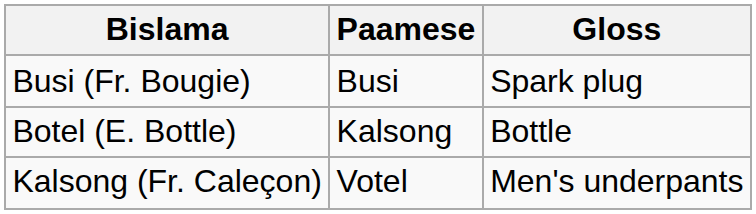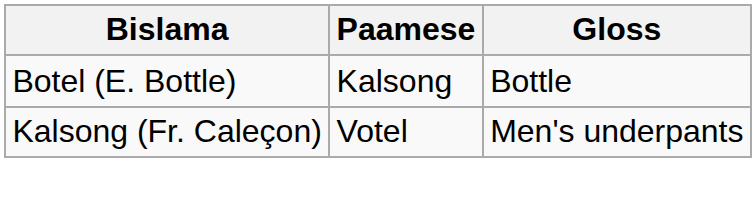 <table class="wikitable">
 <tr>
 <th>Bislama</th>
 <th>Paamese</th>
 <th>Gloss</th>
-</tr>
-<tr>
-<td>Busi (Fr. Bougie)</td>
-<td>Busi</td>
-<td>Spark plug</td>
 </tr>
 <tr>
 <td>Botel (E. Bottle)</td>
 <td>Kalsong</td>
 <td>Bottle</td>
 </tr>
 <tr>
 <td>Kalsong (Fr. Caleçon)</td>
 <td>Votel</td>
 <td>Men's underpants</td>
 </tr>
 </table>
